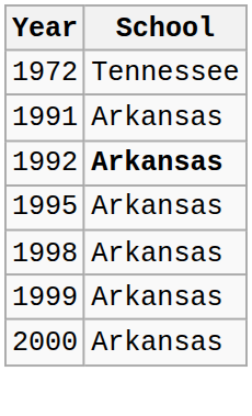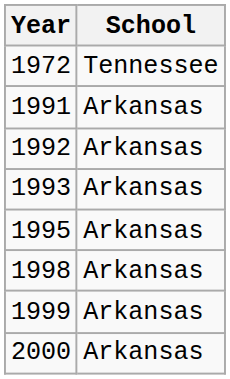 <table class="wikitable">
 <tr>
 <th>Year</th>
 <th>School</th>
 </tr>
 <tr>
 <td>1972</td>
 <td>Tennessee</td>
 </tr>
 <tr>
 <td>1991</td>
 <td>Arkansas</td>
 </tr>
 <tr>
 <td>1992</td>
-<td><strong>Arkansas</strong></td>
+<td>Arkansas</td>
+</tr>
+<tr>
+<td>1993</td>
+<td>Arkansas</td>
 </tr>
 <tr>
 <td>1995</td>
 <td>Arkansas</td>
 </tr>
 <tr>
 <td>1998</td>
 <td>Arkansas</td>
 </tr>
 <tr>
 <td>1999</td>
 <td>Arkansas</td>
 </tr>
 <tr>
 <td>2000</td>
 <td>Arkansas</td>
 </tr>
 </table>
